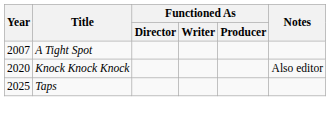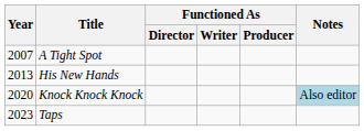 <table class="wikitable">
 <tr>
 <th rowspan="2">Year</th>
 <th rowspan="2">Title</th>
 <th colspan="3">Functioned As</th>
 <th rowspan="2">Notes</th>
 </tr>
 <tr>
 <th>Director</th>
 <th>Writer</th>
 <th>Producer</th>
 </tr>
 <tr>
 <td>2007</td>
 <td><em>A Tight Spot</em></td>
 <td></td>
 <td></td>
 <td></td>
 <td></td>
 </tr>
 <tr>
+<td>2013</td>
+<td><em>His New Hands</em></td>
+<td></td>
+<td></td>
+<td></td>
+<td></td>
+</tr>
+<tr>
 <td>2020</td>
 <td><em>Knock Knock Knock</em></td>
 <td></td>
 <td></td>
 <td></td>
-<td>Also editor</td>
+<td style="background: lightblue;">Also editor</td>
 </tr>
 <tr>
-<td>2025</td>
+<td>2023</td>
 <td><em>Taps</em></td>
 <td></td>
 <td></td>
 <td></td>
 <td></td>
 </tr>
 </table>
